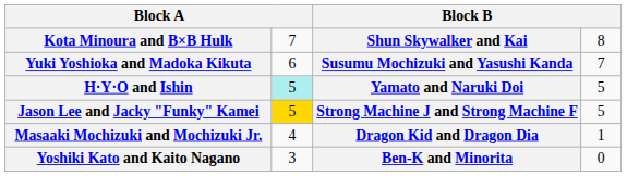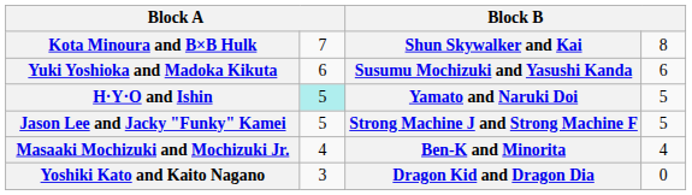 <table class="wikitable" style="margin: 1em auto 1em auto;text-align:center">
 <tr>
 <th colspan="2" style="width:50%">Block A</th>
 <th colspan="2" style="width:50%">Block B</th>
 </tr>
 <tr>
 <th><a href='#'>Kota Minoura</a> and <a href='#'>B×B Hulk</a></th>
 <td style="width:35px">7</td>
 <th><a href='#'>Shun Skywalker</a> and <a href='#'>Kai</a></th>
 <td style="width:35px">8</td>
 </tr>
 <tr>
 <th><a href='#'>Yuki Yoshioka</a> and <a href='#'>Madoka Kikuta</a></th>
 <td>6</td>
 <th><a href='#'>Susumu Mochizuki</a> and <a href='#'>Yasushi Kanda</a></th>
-<td>7</td>
+<td>6</td>
 </tr>
 <tr>
 <th><a href='#'>H·Y·O</a> and <a href='#'>Ishin</a></th>
 <td style="background: paleturquoise;">5</td>
 <th><a href='#'>Yamato</a> and <a href='#'>Naruki Doi</a></th>
 <td>5</td>
 </tr>
 <tr>
 <th><a href='#'>Jason Lee</a> and <a href='#'>Jacky "Funky" Kamei</a></th>
-<td style="background: gold;">5</td>
+<td>5</td>
 <th><a href='#'>Strong Machine J</a> and <a href='#'>Strong Machine F</a></th>
 <td>5</td>
 </tr>
 <tr>
 <th><a href='#'>Masaaki Mochizuki</a> and <a href='#'>Mochizuki Jr.</a></th>
 <td>4</td>
-<th><a href='#'>Dragon Kid</a> and <a href='#'>Dragon Dia</a></th>
-<td>1</td>
+<th><a href='#'>Ben-K</a> and <a href='#'>Minorita</a></th>
+<td>4</td>
 </tr>
 <tr>
 <th><a href='#'>Yoshiki Kato</a> and Kaito Nagano</th>
 <td>3</td>
-<th><a href='#'>Ben-K</a> and <a href='#'>Minorita</a></th>
+<th><a href='#'>Dragon Kid</a> and <a href='#'>Dragon Dia</a></th>
 <td>0</td>
 </tr>
 </table>
